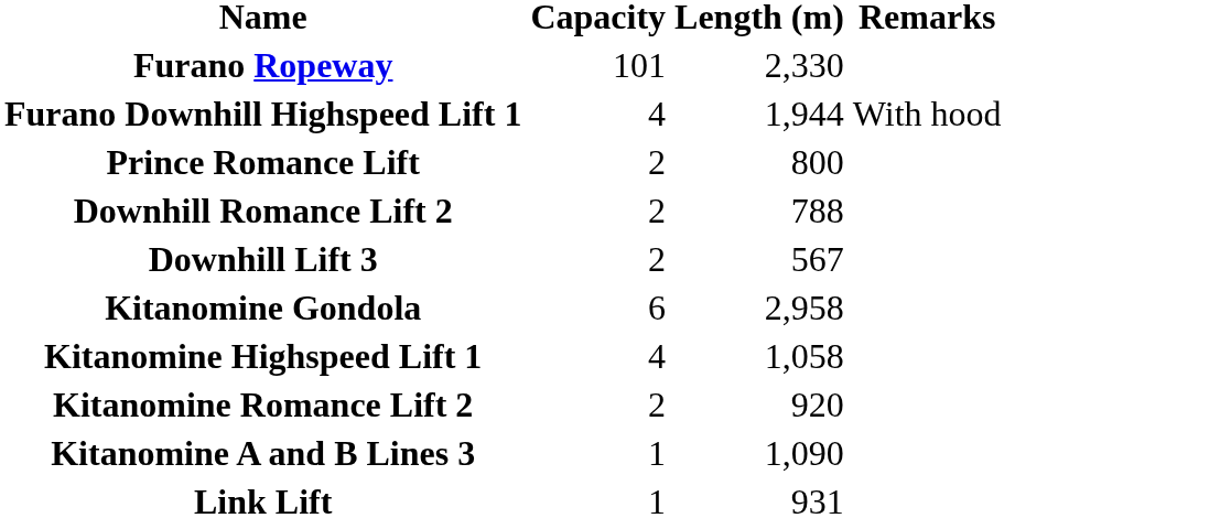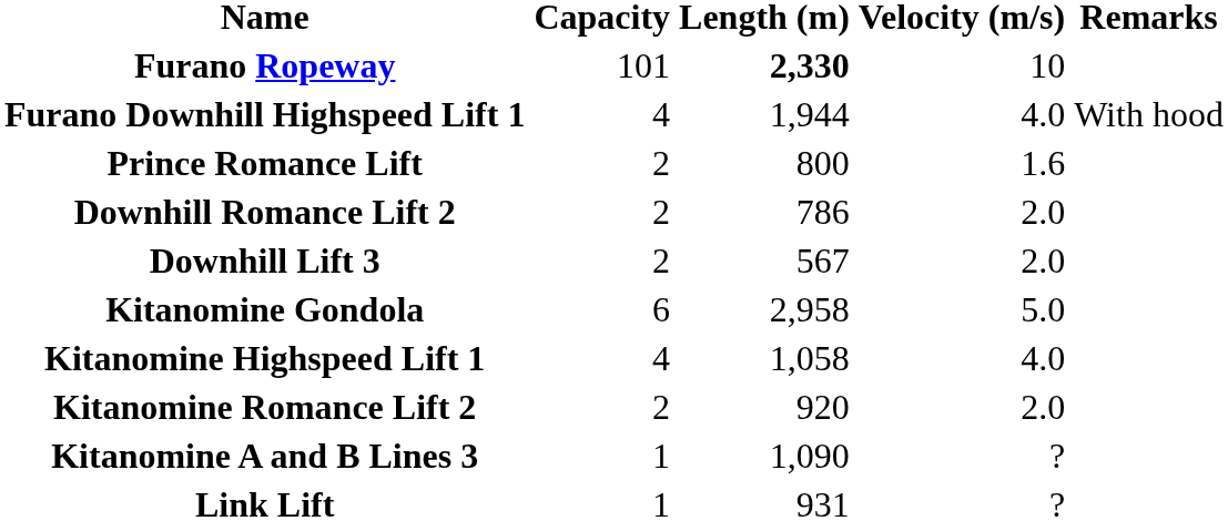 <table class=" wiki table">
 <tr>
 <th>Name</th>
 <th>Capacity</th>
 <th>Length (m)</th>
+<th>Velocity (m/s)</th>
 <th>Remarks</th>
 </tr>
 <tr>
 <th>Furano <a href='#'>Ropeway</a></th>
 <td align="right">101</td>
-<td align="right">2,330</td>
+<td align="right"><strong>2,330</strong></td>
+<td align="right">10</td>
 <td> </td>
 </tr>
 <tr>
 <th>Furano Downhill Highspeed Lift 1</th>
 <td align="right">4</td>
 <td align="right">1,944</td>
+<td align="right">4.0</td>
 <td>With hood</td>
 </tr>
 <tr>
 <th>Prince Romance Lift</th>
 <td align="right">2</td>
 <td align="right">800</td>
+<td align="right">1.6</td>
 <td> </td>
 </tr>
 <tr>
 <th>Downhill Romance Lift 2</th>
 <td align="right">2</td>
-<td align="right">788</td>
+<td align="right">786</td>
+<td align="right">2.0</td>
 <td> </td>
 </tr>
 <tr>
 <th>Downhill Lift 3</th>
 <td align="right">2</td>
 <td align="right">567</td>
+<td align="right">2.0</td>
 <td> </td>
 </tr>
 <tr>
 <th>Kitanomine Gondola</th>
 <td align="right">6</td>
 <td align="right">2,958</td>
+<td align="right">5.0</td>
 <td> </td>
 </tr>
 <tr>
 <th>Kitanomine Highspeed Lift 1</th>
 <td align="right">4</td>
 <td align="right">1,058</td>
+<td align="right">4.0</td>
 <td> </td>
 </tr>
 <tr>
 <th>Kitanomine Romance Lift 2</th>
 <td align="right">2</td>
 <td align="right">920</td>
+<td align="right">2.0</td>
 <td> </td>
 </tr>
 <tr>
 <th>Kitanomine A and B Lines 3</th>
 <td align="right">1</td>
 <td align="right">1,090</td>
+<td align="right">?</td>
 <td> </td>
 </tr>
 <tr>
 <th>Link Lift</th>
 <td align="right">1</td>
 <td align="right">931</td>
+<td align="right">?</td>
 <td> </td>
 </tr>
 </table>
